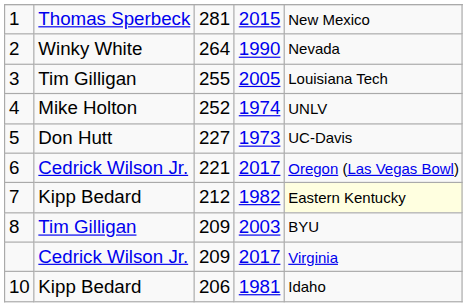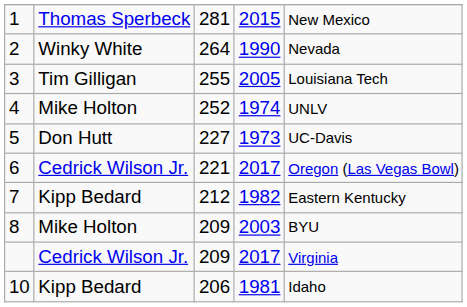 <table class="wikitable">
 <tr>
 </tr>
 <tr>
 <td>1</td>
 <td><a href='#'>Thomas Sperbeck</a></td>
 <td>281</td>
 <td><a href='#'>2015</a></td>
 <td style="font-size:80%;">New Mexico</td>
 </tr>
 <tr>
 <td>2</td>
 <td>Winky White</td>
 <td>264</td>
 <td><a href='#'>1990</a></td>
 <td style="font-size:80%;">Nevada</td>
 </tr>
 <tr>
 <td>3</td>
 <td>Tim Gilligan</td>
 <td>255</td>
 <td><a href='#'>2005</a></td>
 <td style="font-size:80%;">Louisiana Tech</td>
 </tr>
 <tr>
 <td>4</td>
 <td>Mike Holton</td>
 <td>252</td>
 <td><a href='#'>1974</a></td>
 <td style="font-size:80%;">UNLV</td>
 </tr>
 <tr>
 <td>5</td>
 <td>Don Hutt</td>
 <td>227</td>
 <td><a href='#'>1973</a></td>
 <td style="font-size:80%;">UC-Davis</td>
 </tr>
 <tr>
 <td>6</td>
 <td><a href='#'>Cedrick Wilson Jr.</a></td>
 <td>221</td>
 <td><a href='#'>2017</a></td>
 <td style="font-size:80%;"><a href='#'>Oregon</a> (<a href='#'>Las Vegas Bowl</a>)</td>
 </tr>
 <tr>
 <td>7</td>
 <td>Kipp Bedard</td>
 <td>212</td>
 <td><a href='#'>1982</a></td>
-<td style="background: lightyellow; font-size:80%;">Eastern Kentucky</td>
+<td style="font-size:80%;">Eastern Kentucky</td>
 </tr>
 <tr>
 <td>8</td>
-<td><a href='#'>Tim Gilligan</a></td>
+<td>Mike Holton</td>
 <td>209</td>
 <td><a href='#'>2003</a></td>
 <td style="font-size:80%;">BYU</td>
 </tr>
 <tr>
 <td></td>
 <td><a href='#'>Cedrick Wilson Jr.</a></td>
 <td>209</td>
 <td><a href='#'>2017</a></td>
 <td style="font-size:80%;"><a href='#'>Virginia</a></td>
 </tr>
 <tr>
 <td>10</td>
 <td>Kipp Bedard</td>
 <td>206</td>
 <td><a href='#'>1981</a></td>
 <td style="font-size:80%;">Idaho</td>
 </tr>
 </table>
